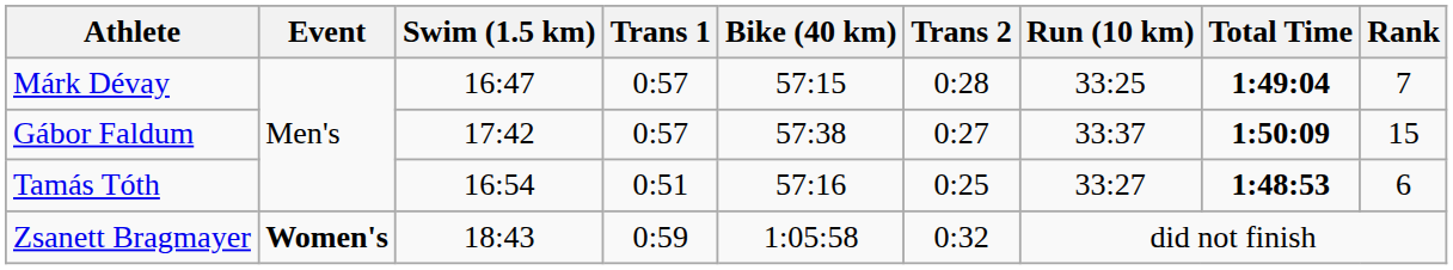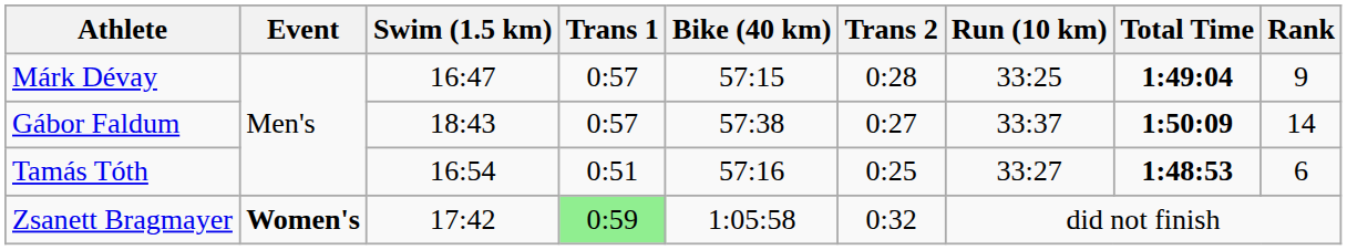 <table class="wikitable" style="font-size:90%">
 <tr>
 <th>Athlete</th>
 <th>Event</th>
 <th>Swim (1.5 km)</th>
 <th>Trans 1</th>
 <th>Bike (40 km)</th>
 <th>Trans 2</th>
 <th>Run (10 km)</th>
 <th>Total Time</th>
 <th>Rank</th>
 </tr>
 <tr align=center>
 <td align=left><a href='#'>Márk Dévay</a></td>
 <td align=left rowspan=3>Men's</td>
 <td>16:47</td>
 <td>0:57</td>
 <td>57:15</td>
 <td>0:28</td>
 <td>33:25</td>
 <td><strong>1:49:04</strong></td>
-<td>7</td>
+<td>9</td>
 </tr>
 <tr align=center>
 <td align=left><a href='#'>Gábor Faldum</a></td>
-<td>17:42</td>
+<td>18:43</td>
 <td>0:57</td>
 <td>57:38</td>
 <td>0:27</td>
 <td>33:37</td>
 <td><strong>1:50:09</strong></td>
-<td>15</td>
+<td>14</td>
 </tr>
 <tr align=center>
 <td align=left><a href='#'>Tamás Tóth</a></td>
 <td>16:54</td>
 <td>0:51</td>
 <td>57:16</td>
 <td>0:25</td>
 <td>33:27</td>
 <td><strong>1:48:53</strong></td>
 <td>6</td>
 </tr>
 <tr align=center>
 <td align=left><a href='#'>Zsanett Bragmayer</a></td>
 <td align=left><strong>Women's</strong></td>
-<td>18:43</td>
-<td>0:59</td>
+<td>17:42</td>
+<td style="background: lightgreen;">0:59</td>
 <td>1:05:58</td>
 <td>0:32</td>
 <td colspan=3>did not finish</td>
 </tr>
 </table>
